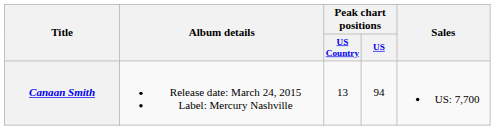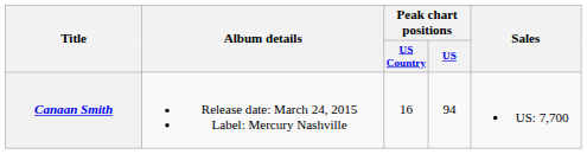 <table class="wikitable plainrowheaders" style="text-align:center;">
 <tr>
 <th rowspan="2" style="width:10em;">Title</th>
 <th rowspan="2" style="width:18em;">Album details</th>
 <th colspan="2">Peak chart<br>positions</th>
 <th rowspan="2" style="width:8em;">Sales</th>
 </tr>
 <tr style="font-size:smaller;">
 <th width="45"><a href='#'>US Country</a><br></th>
 <th width="45"><a href='#'>US</a><br></th>
 </tr>
 <tr>
 <th scope="row"><em><a href='#'>Canaan Smith</a></em></th>
 <td><br><ul><li>Release date: March 24, 2015</li><li>Label: Mercury Nashville</li></ul></td>
-<td>13</td>
+<td>16</td>
 <td>94</td>
 <td><br><ul><li>US: 7,700</li></ul></td>
 </tr>
 </table>
